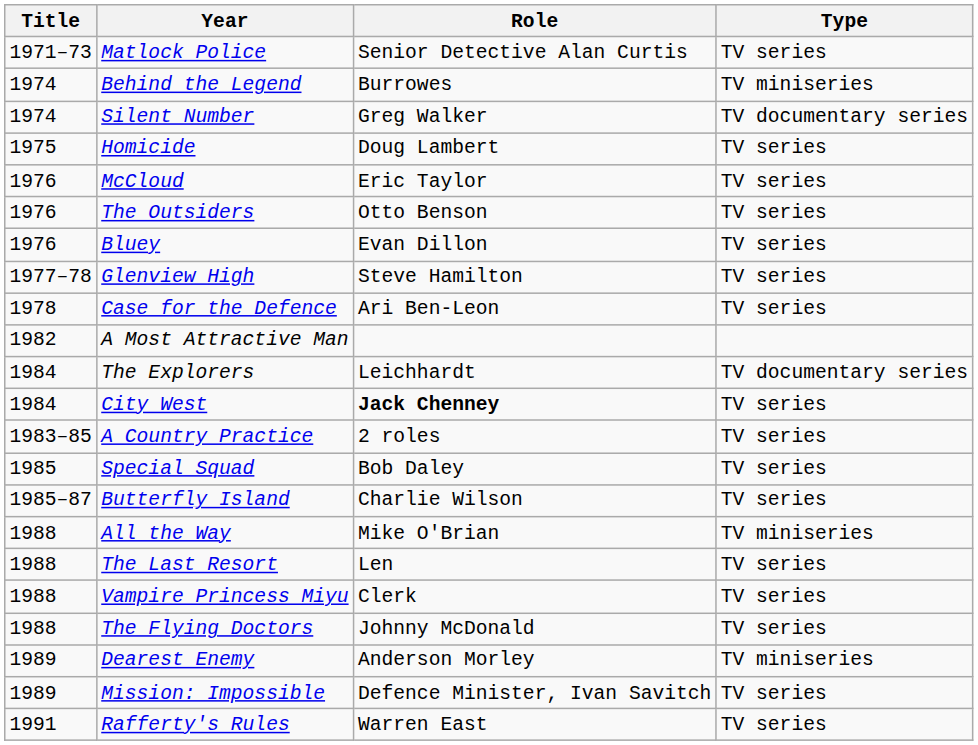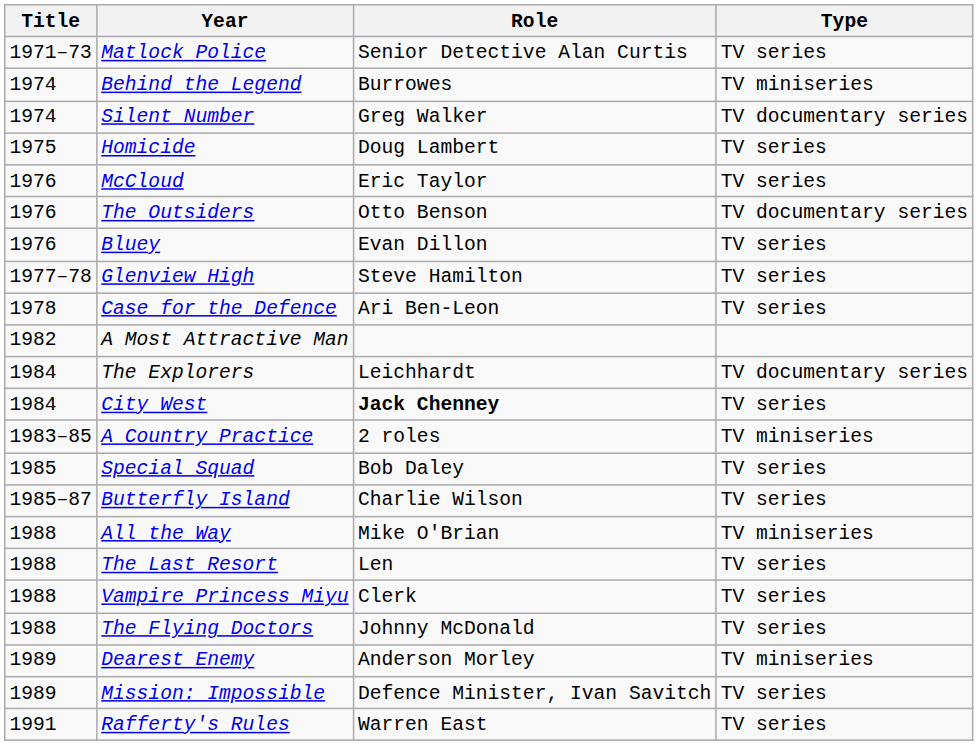 <table class="wikitable">
 <tr>
 <th>Title</th>
 <th>Year</th>
 <th>Role</th>
 <th>Type</th>
 </tr>
 <tr>
 <td>1971–73</td>
 <td><em><a href='#'>Matlock Police</a></em></td>
 <td>Senior Detective Alan Curtis</td>
 <td>TV series</td>
 </tr>
 <tr>
 <td>1974</td>
 <td><em><a href='#'>Behind the Legend</a></em></td>
 <td>Burrowes</td>
 <td>TV miniseries</td>
 </tr>
 <tr>
 <td>1974</td>
 <td><em><a href='#'>Silent Number</a></em></td>
 <td>Greg Walker</td>
 <td>TV documentary series</td>
 </tr>
 <tr>
 <td>1975</td>
 <td><em><a href='#'>Homicide</a></em></td>
 <td>Doug Lambert</td>
 <td>TV series</td>
 </tr>
 <tr>
 <td>1976</td>
 <td><em><a href='#'>McCloud</a></em></td>
 <td>Eric Taylor</td>
 <td>TV series</td>
 </tr>
 <tr>
 <td>1976</td>
 <td><em><a href='#'>The Outsiders</a></em></td>
 <td>Otto Benson</td>
-<td>TV series</td>
+<td>TV documentary series</td>
 </tr>
 <tr>
 <td>1976</td>
 <td><em><a href='#'>Bluey</a></em></td>
 <td>Evan Dillon</td>
 <td>TV series</td>
 </tr>
 <tr>
 <td>1977–78</td>
 <td><em><a href='#'>Glenview High</a></em></td>
 <td>Steve Hamilton</td>
 <td>TV series</td>
 </tr>
 <tr>
 <td>1978</td>
 <td><em><a href='#'>Case for the Defence</a></em></td>
 <td>Ari Ben-Leon</td>
 <td>TV series</td>
 </tr>
 <tr>
 <td>1982</td>
 <td><em>A Most Attractive Man</em></td>
 <td></td>
 <td></td>
 </tr>
 <tr>
 <td>1984</td>
 <td><em>The Explorers</em></td>
 <td>Leichhardt</td>
 <td>TV documentary series</td>
 </tr>
 <tr>
 <td>1984</td>
 <td><em><a href='#'>City West</a></em></td>
 <td><strong>Jack Chenney</strong></td>
 <td>TV series</td>
 </tr>
 <tr>
 <td>1983–85</td>
 <td><em><a href='#'>A Country Practice</a></em></td>
 <td>2 roles</td>
-<td>TV series</td>
+<td>TV miniseries</td>
 </tr>
 <tr>
 <td>1985</td>
 <td><em><a href='#'>Special Squad</a></em></td>
 <td>Bob Daley</td>
 <td>TV series</td>
 </tr>
 <tr>
 <td>1985–87</td>
 <td><em><a href='#'>Butterfly Island</a></em></td>
 <td>Charlie Wilson</td>
 <td>TV series</td>
 </tr>
 <tr>
 <td>1988</td>
 <td><em><a href='#'>All the Way</a></em></td>
 <td>Mike O'Brian</td>
 <td>TV miniseries</td>
 </tr>
 <tr>
 <td>1988</td>
 <td><em><a href='#'>The Last Resort</a></em></td>
 <td>Len</td>
 <td>TV series</td>
 </tr>
 <tr>
 <td>1988</td>
 <td><em><a href='#'>Vampire Princess Miyu</a></em></td>
 <td>Clerk</td>
 <td>TV series</td>
 </tr>
 <tr>
 <td>1988</td>
 <td><em><a href='#'>The Flying Doctors</a></em></td>
 <td>Johnny McDonald</td>
 <td>TV series</td>
 </tr>
 <tr>
 <td>1989</td>
 <td><em><a href='#'>Dearest Enemy</a></em></td>
 <td>Anderson Morley</td>
 <td>TV miniseries</td>
 </tr>
 <tr>
 <td>1989</td>
 <td><em><a href='#'>Mission: Impossible</a></em></td>
 <td>Defence Minister, Ivan Savitch</td>
 <td>TV series</td>
 </tr>
 <tr>
 <td>1991</td>
 <td><em><a href='#'>Rafferty's Rules</a></em></td>
 <td>Warren East</td>
 <td>TV series</td>
 </tr>
 </table>
